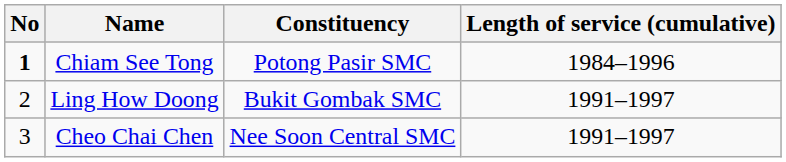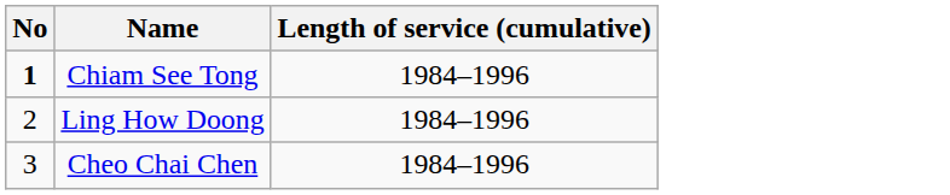 <table class="wikitable" style="text-align:center;">
 <tr>
 <th>No</th>
 <th>Name</th>
-<th>Constituency</th>
 <th>Length of service (cumulative)</th>
 </tr>
 <tr>
 <td><strong>1</strong></td>
 <td><a href='#'>Chiam See Tong</a></td>
-<td><a href='#'>Potong Pasir SMC</a></td>
 <td>1984–1996</td>
 </tr>
 <tr>
 <td>2</td>
 <td><a href='#'>Ling How Doong</a></td>
-<td><a href='#'>Bukit Gombak SMC</a></td>
-<td>1991–1997</td>
+<td>1984–1996</td>
 </tr>
 <tr>
 <td>3</td>
 <td><a href='#'>Cheo Chai Chen</a></td>
-<td><a href='#'>Nee Soon Central SMC</a></td>
-<td>1991–1997</td>
+<td>1984–1996</td>
 </tr>
 </table>
